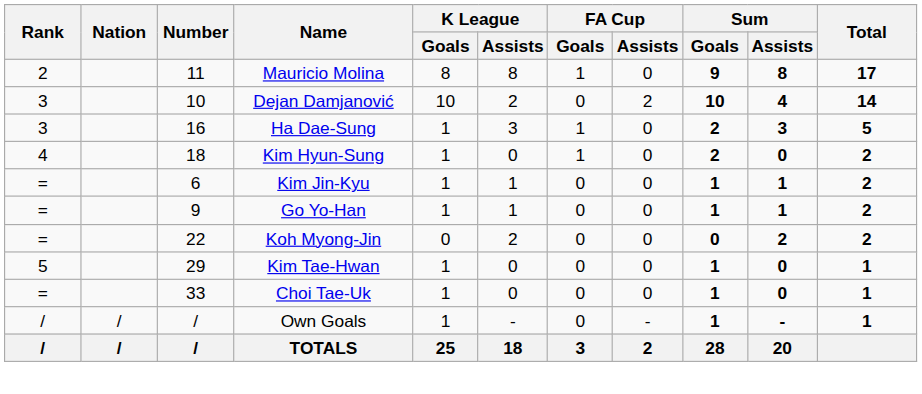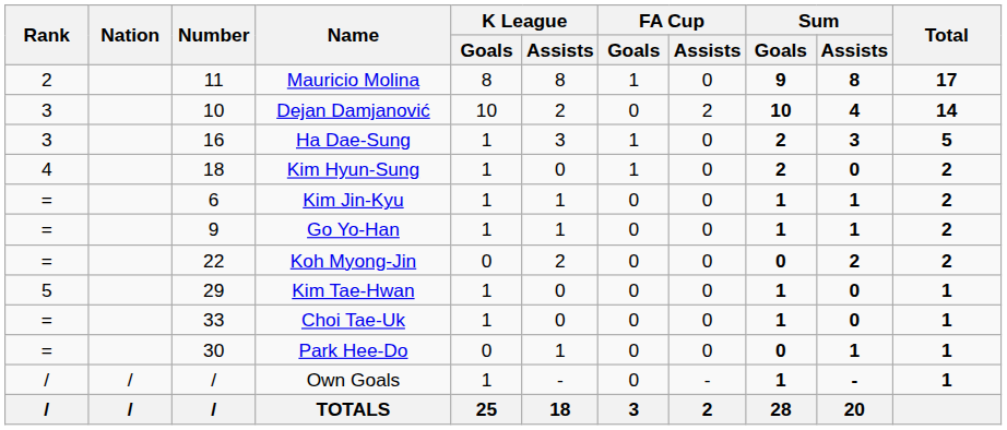 <table class="wikitable" style="font-size: 95%; text-align: center;">
 <tr>
 <th rowspan=2 width=60>Rank</th>
 <th rowspan=2 width=60>Nation</th>
 <th rowspan=2 width=60>Number</th>
 <th rowspan=2 width=150>Name</th>
 <th colspan=2 width=100>K League</th>
 <th colspan=2 width=100>FA Cup</th>
 <th colspan=2 width=100>Sum</th>
 <th rowspan=2 width=80>Total</th>
 </tr>
 <tr>
 <th width=50>Goals</th>
 <th width=50>Assists</th>
 <th width=50>Goals</th>
 <th width=50>Assists</th>
 <th width=50>Goals</th>
 <th width=50>Assists</th>
 </tr>
 <tr>
 <td>2</td>
 <td></td>
 <td>11</td>
 <td><a href='#'>Mauricio Molina</a></td>
 <td>8</td>
 <td>8</td>
 <td>1</td>
 <td>0</td>
 <td><strong>9</strong></td>
 <td><strong>8</strong></td>
 <td><strong>17</strong></td>
 </tr>
 <tr>
 <td>3</td>
 <td></td>
 <td>10</td>
 <td><a href='#'>Dejan Damjanović</a></td>
 <td>10</td>
 <td>2</td>
 <td>0</td>
 <td>2</td>
 <td><strong>10</strong></td>
 <td><strong>4</strong></td>
 <td><strong>14</strong></td>
 </tr>
 <tr>
 <td>3</td>
 <td></td>
 <td>16</td>
 <td><a href='#'>Ha Dae-Sung</a></td>
 <td>1</td>
 <td>3</td>
 <td>1</td>
 <td>0</td>
 <td><strong>2</strong></td>
 <td><strong>3</strong></td>
 <td><strong>5</strong></td>
 </tr>
 <tr>
 <td>4</td>
 <td></td>
 <td>18</td>
 <td><a href='#'>Kim Hyun-Sung</a></td>
 <td>1</td>
 <td>0</td>
 <td>1</td>
 <td>0</td>
 <td><strong>2</strong></td>
 <td><strong>0</strong></td>
 <td><strong>2</strong></td>
 </tr>
 <tr>
 <td>=</td>
 <td></td>
 <td>6</td>
 <td><a href='#'>Kim Jin-Kyu</a></td>
 <td>1</td>
 <td>1</td>
 <td>0</td>
 <td>0</td>
 <td><strong>1</strong></td>
 <td><strong>1</strong></td>
 <td><strong>2</strong></td>
 </tr>
 <tr>
 <td>=</td>
 <td></td>
 <td>9</td>
 <td><a href='#'>Go Yo-Han</a></td>
 <td>1</td>
 <td>1</td>
 <td>0</td>
 <td>0</td>
 <td><strong>1</strong></td>
 <td><strong>1</strong></td>
 <td><strong>2</strong></td>
 </tr>
 <tr>
 <td>=</td>
 <td></td>
 <td>22</td>
 <td><a href='#'>Koh Myong-Jin</a></td>
 <td>0</td>
 <td>2</td>
 <td>0</td>
 <td>0</td>
 <td><strong>0</strong></td>
 <td><strong>2</strong></td>
 <td><strong>2</strong></td>
 </tr>
 <tr>
 <td>5</td>
 <td></td>
 <td>29</td>
 <td><a href='#'>Kim Tae-Hwan</a></td>
 <td>1</td>
 <td>0</td>
 <td>0</td>
 <td>0</td>
 <td><strong>1</strong></td>
 <td><strong>0</strong></td>
 <td><strong>1</strong></td>
 </tr>
 <tr>
 <td>=</td>
 <td></td>
 <td>33</td>
 <td><a href='#'>Choi Tae-Uk</a></td>
 <td>1</td>
 <td>0</td>
 <td>0</td>
 <td>0</td>
 <td><strong>1</strong></td>
 <td><strong>0</strong></td>
 <td><strong>1</strong></td>
 </tr>
 <tr>
+<td>=</td>
+<td></td>
+<td>30</td>
+<td><a href='#'>Park Hee-Do</a></td>
+<td>0</td>
+<td>1</td>
+<td>0</td>
+<td>0</td>
+<td><strong>0</strong></td>
+<td><strong>1</strong></td>
+<td><strong>1</strong></td>
+</tr>
+<tr>
 <td>/</td>
 <td>/</td>
 <td>/</td>
 <td>Own Goals</td>
 <td>1</td>
 <td>-</td>
 <td>0</td>
 <td>-</td>
 <td><strong>1</strong></td>
 <td><strong>-</strong></td>
 <td><strong>1</strong></td>
 </tr>
 <tr>
 <th>/</th>
 <th>/</th>
 <th>/</th>
 <th>TOTALS</th>
 <th>25</th>
 <th>18</th>
 <th>3</th>
 <th>2</th>
 <th>28</th>
 <th>20</th>
 <th></th>
 </tr>
 </table>
